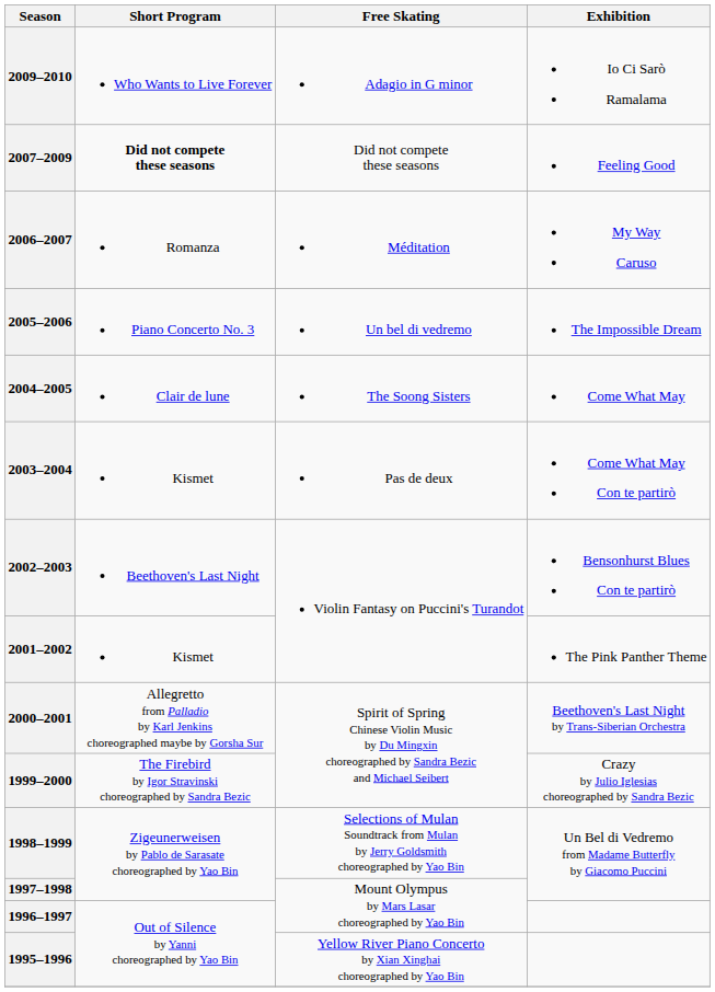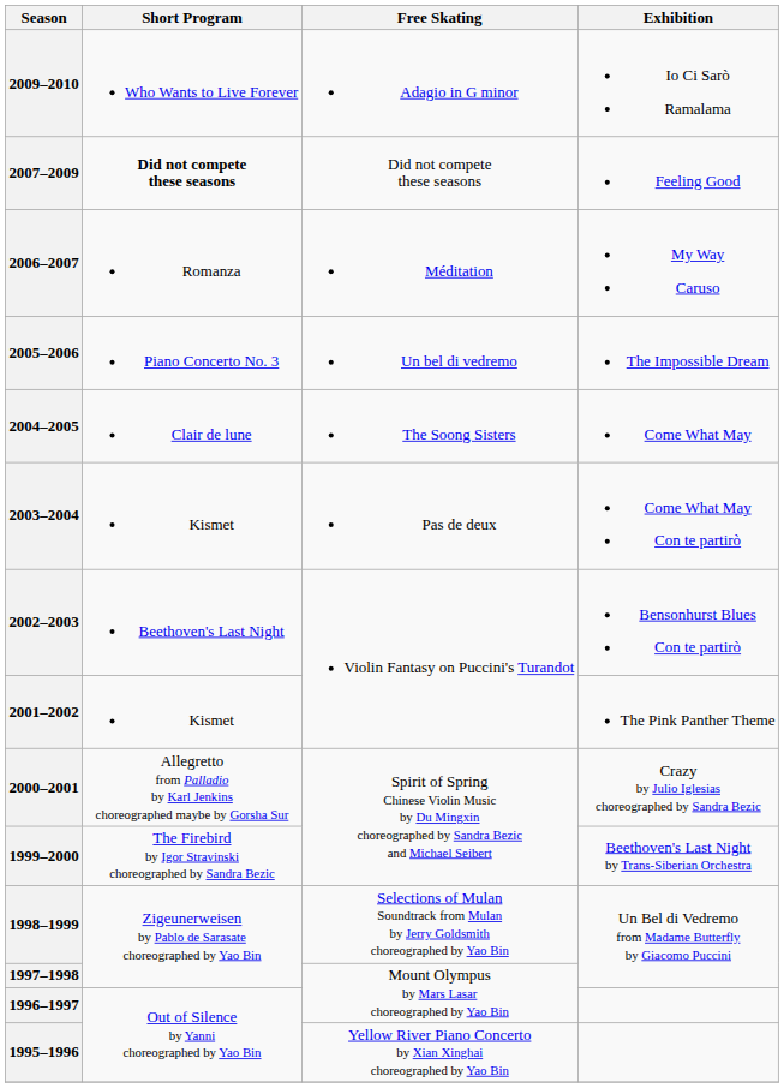 <table class= "wikitable" style="text-align:center">
 <tr>
 <th>Season</th>
 <th>Short Program</th>
 <th>Free Skating</th>
 <th>Exhibition</th>
 </tr>
 <tr>
 <th>2009–2010</th>
 <td><br><ul><li><a href='#'>Who Wants to Live Forever</a></li></ul></td>
 <td><br><ul><li><a href='#'>Adagio in G minor</a></li></ul></td>
 <td><br><ul><li>Io Ci Sarò<br></li></ul><ul><li>Ramalama</li></ul></td>
 </tr>
 <tr>
 <th>2007–2009</th>
 <td align = center><strong>Did not compete <br> these seasons</strong></td>
 <td align = center>Did not compete <br> these seasons</td>
 <td><br><ul><li><a href='#'>Feeling Good</a></li></ul></td>
 </tr>
 <tr>
 <th>2006–2007</th>
 <td><br><ul><li>Romanza</li></ul></td>
 <td><br><ul><li><a href='#'>Méditation</a><br></li></ul></td>
 <td><br><ul><li><a href='#'>My Way</a></li></ul><ul><li><a href='#'>Caruso</a></li></ul></td>
 </tr>
 <tr>
 <th>2005–2006</th>
 <td><br><ul><li><a href='#'>Piano Concerto No. 3</a></li></ul></td>
 <td><br><ul><li><a href='#'>Un bel di vedremo</a></li></ul></td>
 <td><br><ul><li><a href='#'>The Impossible Dream</a><br></li></ul></td>
 </tr>
 <tr>
 <th>2004–2005</th>
 <td><br><ul><li><a href='#'>Clair de lune</a></li></ul></td>
 <td><br><ul><li><a href='#'>The Soong Sisters</a></li></ul></td>
 <td><br><ul><li><a href='#'>Come What May</a><br></li></ul></td>
 </tr>
 <tr>
 <th>2003–2004</th>
 <td><br><ul><li>Kismet</li></ul></td>
 <td><br><ul><li>Pas de deux</li></ul></td>
 <td><br><ul><li><a href='#'>Come What May</a><br></li></ul><ul><li><a href='#'>Con te partirò</a></li></ul></td>
 </tr>
 <tr>
 <th>2002–2003</th>
 <td><br><ul><li><a href='#'>Beethoven's Last Night</a></li></ul></td>
 <td rowspan=2><br><ul><li>Violin Fantasy on Puccini's <a href='#'>Turandot</a></li></ul></td>
 <td><br><ul><li><a href='#'>Bensonhurst Blues</a></li></ul><ul><li><a href='#'>Con te partirò</a></li></ul></td>
 </tr>
 <tr>
 <th>2001–2002</th>
 <td><br><ul><li>Kismet</li></ul></td>
 <td><br><ul><li>The Pink Panther Theme</li></ul></td>
 </tr>
 <tr>
 <th>2000–2001</th>
 <td>Allegretto<br><small>from <em><a href='#'>Palladio</a></em> <br> by <a href='#'>Karl Jenkins</a> <br>choreographed maybe by <a href='#'>Gorsha Sur</a> </small></td>
 <td rowspan=2>Spirit of Spring <br> <small> Chinese Violin Music <br>by <a href='#'>Du Mingxin</a> <br>choreographed by <a href='#'>Sandra Bezic</a><br> and <a href='#'>Michael Seibert</a> </small></td>
-<td><a href='#'>Beethoven's Last Night</a> <br> <small> by <a href='#'>Trans-Siberian Orchestra</a> <br> </small></td>
+<td>Crazy <br><small>by <a href='#'>Julio Iglesias</a> <br>choreographed by <a href='#'>Sandra Bezic</a> </small></td>
 </tr>
 <tr>
 <th>1999–2000</th>
 <td><a href='#'>The Firebird</a> <br> <small> by <a href='#'>Igor Stravinski</a> <br>choreographed by <a href='#'>Sandra Bezic</a> </small></td>
-<td>Crazy <br><small>by <a href='#'>Julio Iglesias</a> <br>choreographed by <a href='#'>Sandra Bezic</a> </small></td>
+<td><a href='#'>Beethoven's Last Night</a> <br> <small> by <a href='#'>Trans-Siberian Orchestra</a> <br> </small></td>
 </tr>
 <tr>
 <th>1998–1999</th>
 <td rowspan=2><a href='#'>Zigeunerweisen</a> <br> <small> by <a href='#'>Pablo de Sarasate</a> <br>choreographed by <a href='#'>Yao Bin</a> </small></td>
 <td><a href='#'>Selections of Mulan</a> <br> <small> Soundtrack from <a href='#'>Mulan</a> <br> by <a href='#'>Jerry Goldsmith</a> <br> choreographed by <a href='#'>Yao Bin</a> </small></td>
 <td rowspan=2>Un Bel di Vedremo <br><small>from <a href='#'>Madame Butterfly</a> <br> by <a href='#'>Giacomo Puccini</a> <br> </small></td>
 </tr>
 <tr>
 <th>1997–1998</th>
 <td rowspan=2>Mount Olympus <br> <small> by <a href='#'>Mars Lasar</a> <br>choreographed by <a href='#'>Yao Bin</a></small></td>
 </tr>
 <tr>
 <th>1996–1997</th>
 <td rowspan=2><a href='#'>Out of Silence</a> <br><small>by <a href='#'>Yanni</a> <br>choreographed by <a href='#'>Yao Bin</a></small></td>
 <td></td>
 </tr>
 <tr>
 <th>1995–1996</th>
 <td><a href='#'>Yellow River Piano Concerto</a> <br><small>by <a href='#'>Xian Xinghai</a> <br>choreographed by <a href='#'>Yao Bin</a> </small></td>
 <td></td>
 </tr>
 <tr>
 </tr>
 </table>
